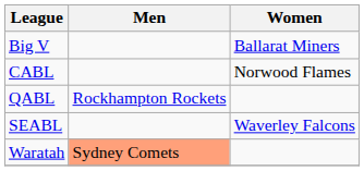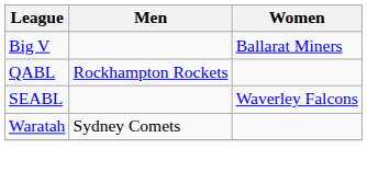 <table class="wikitable">
 <tr>
 <th>League</th>
 <th>Men</th>
 <th>Women</th>
 </tr>
 <tr>
 <td><a href='#'>Big V</a></td>
 <td></td>
 <td><a href='#'>Ballarat Miners</a></td>
-</tr>
-<tr>
-<td><a href='#'>CABL</a></td>
-<td></td>
-<td>Norwood Flames</td>
 </tr>
 <tr>
 <td><a href='#'>QABL</a></td>
 <td><a href='#'>Rockhampton Rockets</a></td>
 <td></td>
 </tr>
 <tr>
 <td><a href='#'>SEABL</a></td>
 <td></td>
 <td><a href='#'>Waverley Falcons</a></td>
 </tr>
 <tr>
 <td><a href='#'>Waratah</a></td>
-<td style="background: lightsalmon;">Sydney Comets</td>
+<td>Sydney Comets</td>
 <td></td>
 </tr>
 <tr>
 </tr>
 </table>
